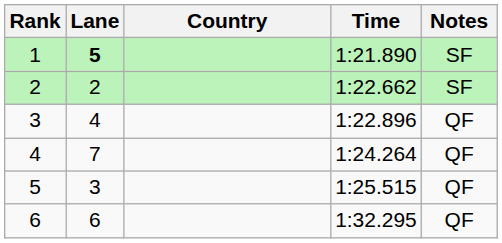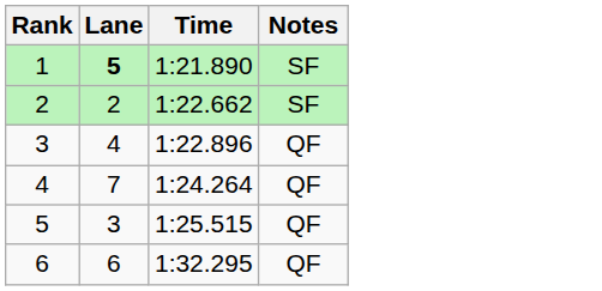 <table class="wikitable" style="text-align:center;">
 <tr>
 <th width=30>Rank</th>
 <th width=30>Lane</th>
-<th width=150>Country</th>
 <th width=30>Time</th>
 <th width=50>Notes</th>
 </tr>
 <tr bgcolor=bbf3bb>
 <td>1</td>
 <td><strong>5</strong></td>
-<td align=left></td>
 <td>1:21.890</td>
 <td>SF</td>
 </tr>
 <tr bgcolor=bbf3bb>
 <td>2</td>
 <td>2</td>
-<td align=left></td>
 <td>1:22.662</td>
 <td>SF</td>
 </tr>
 <tr>
 <td>3</td>
 <td>4</td>
-<td align=left></td>
 <td>1:22.896</td>
 <td>QF</td>
 </tr>
 <tr>
 <td>4</td>
 <td>7</td>
-<td align=left></td>
 <td>1:24.264</td>
 <td>QF</td>
 </tr>
 <tr>
 <td>5</td>
 <td>3</td>
-<td align=left></td>
 <td>1:25.515</td>
 <td>QF</td>
 </tr>
 <tr>
 <td>6</td>
 <td>6</td>
-<td align=left></td>
 <td>1:32.295</td>
 <td>QF</td>
 </tr>
 </table>
